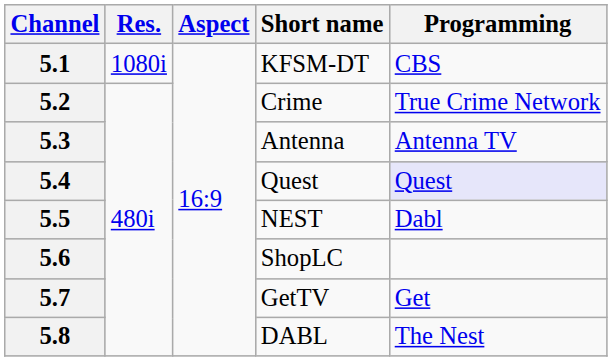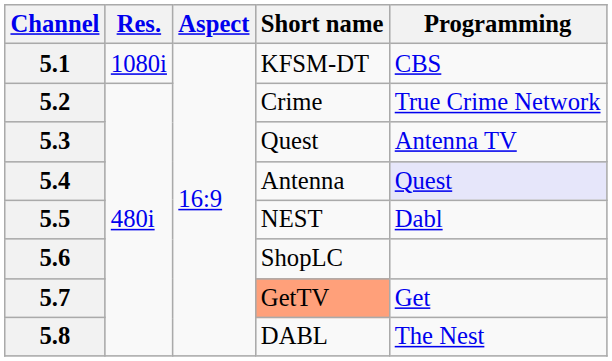 <table class="wikitable">
 <tr>
 <th scope = "col"><a href='#'>Channel</a></th>
 <th scope = "col"><a href='#'>Res.</a></th>
 <th scope = "col"><a href='#'>Aspect</a></th>
 <th scope = "col">Short name</th>
 <th scope = "col">Programming</th>
 </tr>
 <tr>
 <th scope = "row">5.1</th>
 <td><a href='#'>1080i</a></td>
 <td rowspan=8><a href='#'>16:9</a></td>
 <td>KFSM-DT</td>
 <td><a href='#'>CBS</a></td>
 </tr>
 <tr>
 <th scope = "row">5.2</th>
 <td rowspan=7><a href='#'>480i</a></td>
 <td>Crime</td>
 <td><a href='#'>True Crime Network</a></td>
 </tr>
 <tr>
 <th scope = "row">5.3</th>
-<td>Antenna</td>
+<td>Quest</td>
 <td><a href='#'>Antenna TV</a></td>
 </tr>
 <tr>
 <th scope = "row">5.4</th>
-<td>Quest</td>
+<td>Antenna</td>
 <td style="background: lavender;"><a href='#'>Quest</a></td>
 </tr>
 <tr>
 <th scope = "row">5.5</th>
 <td>NEST</td>
 <td><a href='#'>Dabl</a></td>
 </tr>
 <tr>
 <th scope = "row">5.6</th>
 <td>ShopLC</td>
 <td></td>
 </tr>
 <tr>
 <th scope = "row">5.7</th>
-<td>GetTV</td>
+<td style="background: lightsalmon;">GetTV</td>
 <td><a href='#'>Get</a></td>
 </tr>
 <tr>
 <th scope = "row">5.8</th>
 <td>DABL</td>
 <td><a href='#'>The Nest</a></td>
 </tr>
 </table>
